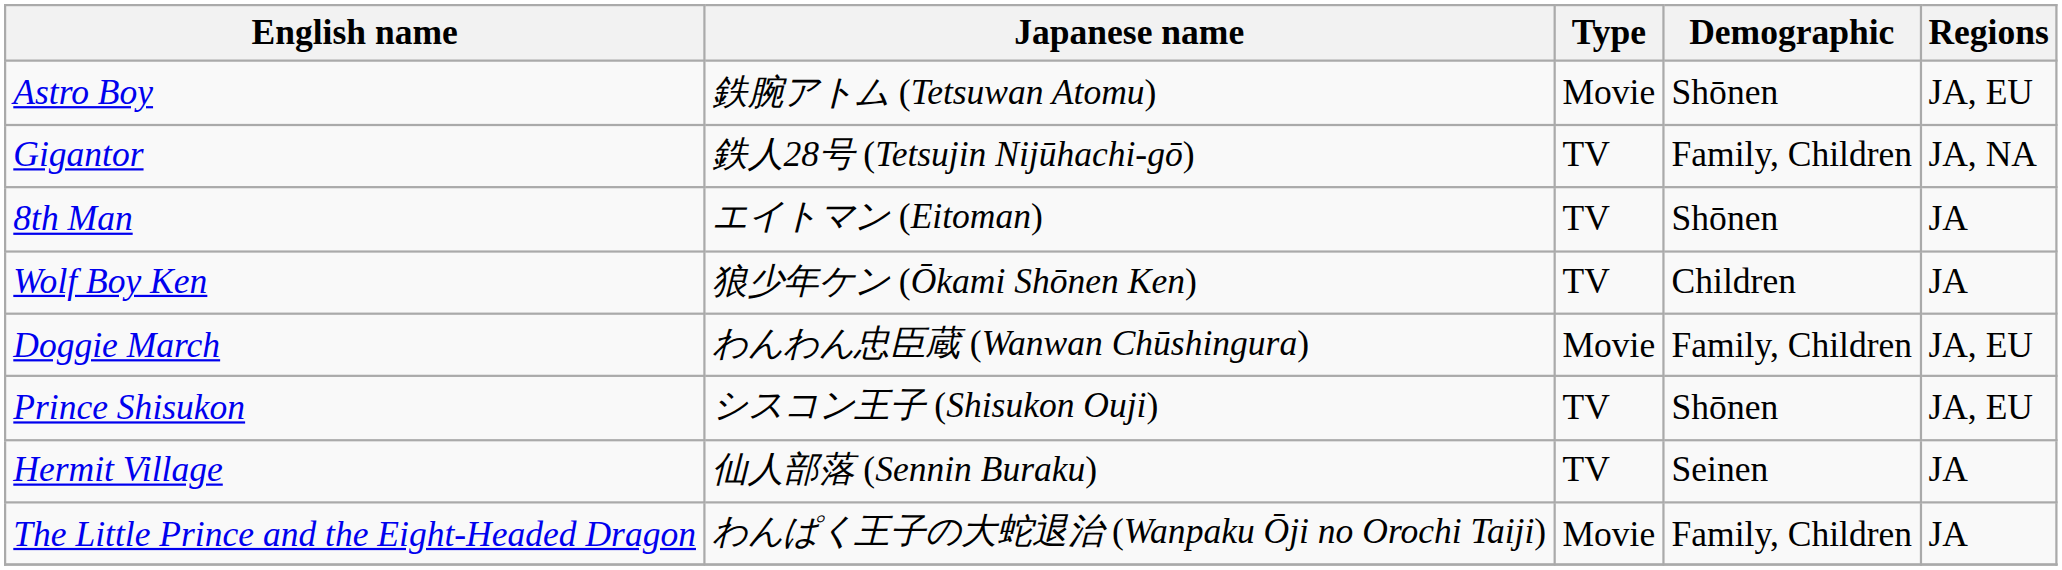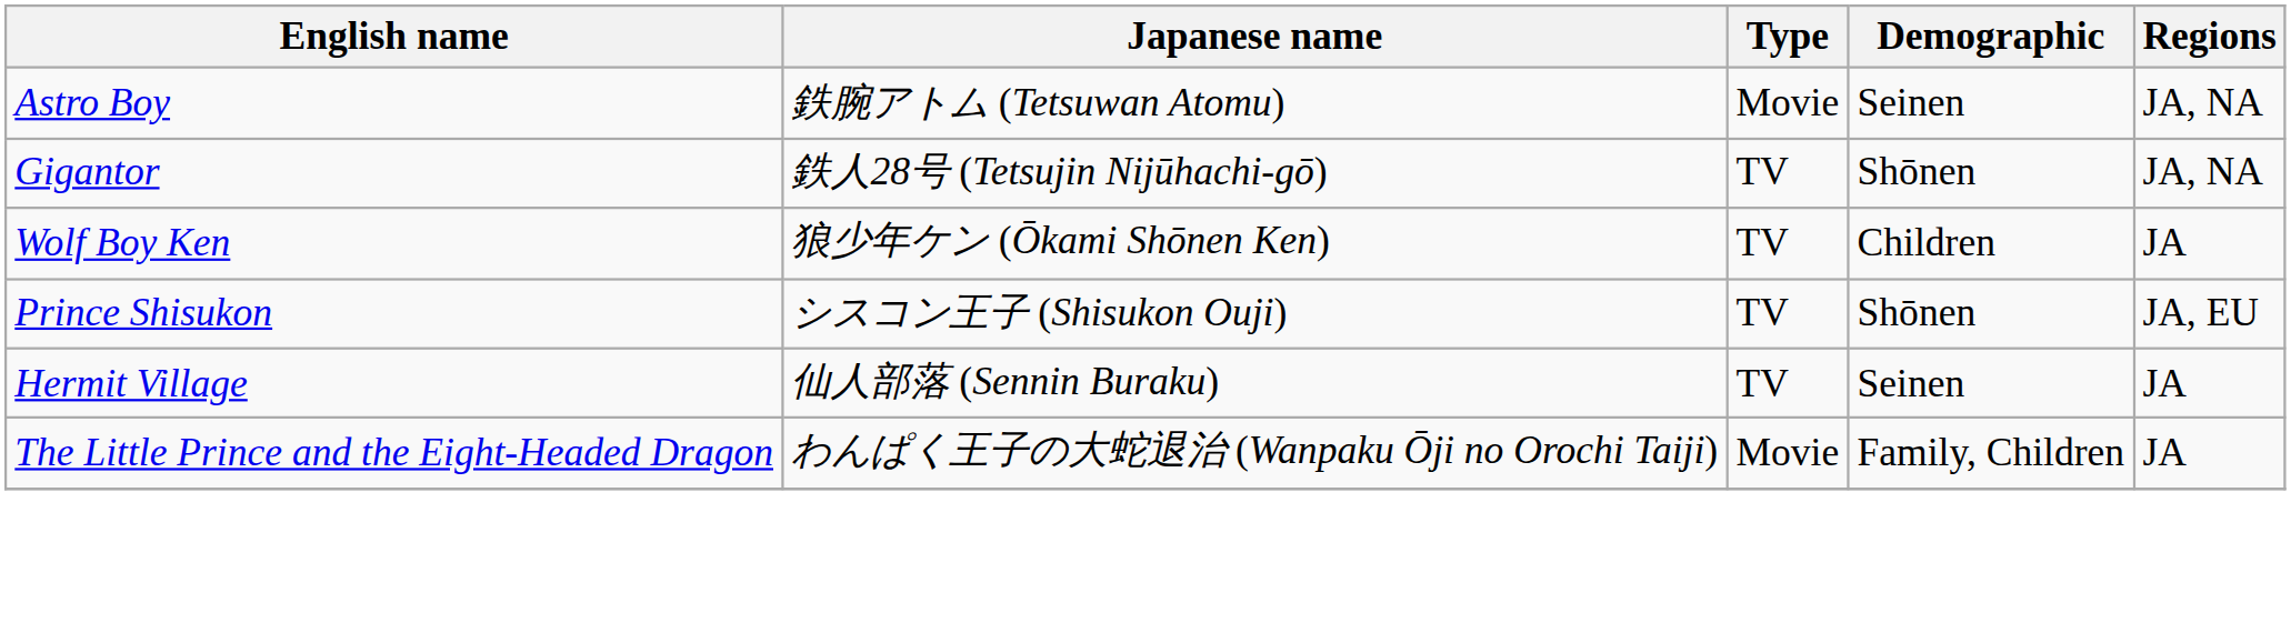 <table class="wikitable sortable" border="1">
 <tr>
 <th>English name</th>
 <th>Japanese name</th>
 <th>Type</th>
 <th>Demographic</th>
 <th>Regions</th>
 </tr>
 <tr>
 <td><em><a href='#'>Astro Boy</a></em></td>
 <td><em>鉄腕アトム</em> (<em>Tetsuwan Atomu</em>)</td>
 <td>Movie</td>
-<td>Shōnen</td>
-<td>JA, EU</td>
+<td>Seinen</td>
+<td>JA, NA</td>
 </tr>
 <tr>
 <td><em><a href='#'>Gigantor</a></em></td>
 <td><em>鉄人28号</em> (<em>Tetsujin Nijūhachi-gō</em>)</td>
 <td>TV</td>
-<td>Family, Children</td>
+<td>Shōnen</td>
 <td>JA, NA</td>
-</tr>
-<tr>
-<td><em><a href='#'>8th Man</a></em></td>
-<td><em>エイトマン</em> (<em>Eitoman</em>)</td>
-<td>TV</td>
-<td>Shōnen</td>
-<td>JA</td>
 </tr>
 <tr>
 <td><em><a href='#'>Wolf Boy Ken</a></em></td>
 <td><em>狼少年ケン</em> (<em>Ōkami Shōnen Ken</em>)</td>
 <td>TV</td>
 <td>Children</td>
 <td>JA</td>
-</tr>
-<tr>
-<td><em><a href='#'>Doggie March</a></em></td>
-<td><em>わんわん忠臣蔵</em> (<em>Wanwan Chūshingura</em>)</td>
-<td>Movie</td>
-<td>Family, Children</td>
-<td>JA, EU</td>
 </tr>
 <tr>
 <td><em><a href='#'>Prince Shisukon</a></em></td>
 <td><em>シスコン王子</em> (<em>Shisukon Ouji</em>)</td>
 <td>TV</td>
 <td>Shōnen</td>
 <td>JA, EU</td>
 </tr>
 <tr>
 <td><em><a href='#'>Hermit Village</a></em></td>
 <td><em>仙人部落</em> (<em>Sennin Buraku</em>)</td>
 <td>TV</td>
 <td>Seinen</td>
 <td>JA</td>
 </tr>
 <tr>
 <td><em><a href='#'>The Little Prince and the Eight-Headed Dragon</a></em></td>
 <td><em>わんぱく王子の大蛇退治</em> (<em>Wanpaku Ōji no Orochi Taiji</em>)</td>
 <td>Movie</td>
 <td>Family, Children</td>
 <td>JA</td>
 </tr>
 <tr>
 </tr>
 </table>
